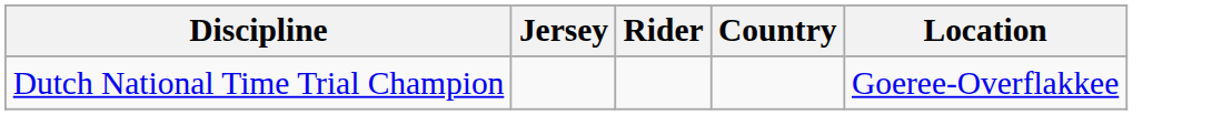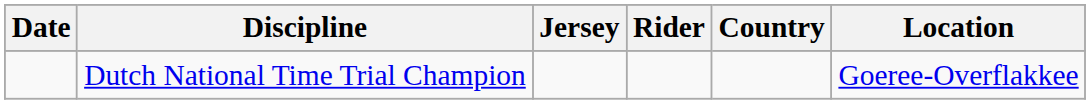 <table class="wikitable">
 <tr>
+<th>Date</th>
 <th>Discipline</th>
 <th>Jersey</th>
 <th>Rider</th>
 <th>Country</th>
 <th>Location</th>
 </tr>
 <tr>
+<td></td>
 <td><a href='#'>Dutch National Time Trial Champion</a></td>
 <td></td>
 <td></td>
 <td></td>
 <td><a href='#'>Goeree-Overflakkee</a></td>
 </tr>
 </table>
